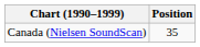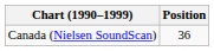 <table class="wikitable">
 <tr>
 <th>Chart (1990–1999)</th>
 <th>Position</th>
 </tr>
 <tr>
 <td>Canada (<a href='#'>Nielsen SoundScan</a>)</td>
-<td align="center">35</td>
+<td align="center">36</td>
 </tr>
 </table>
